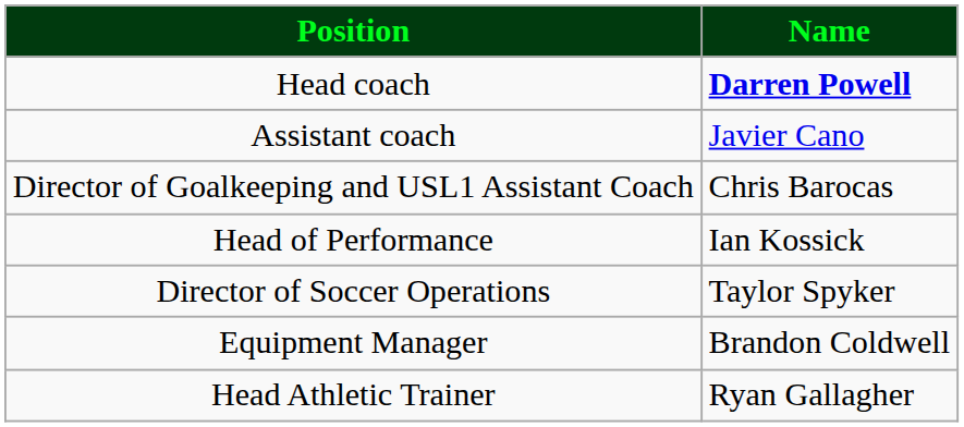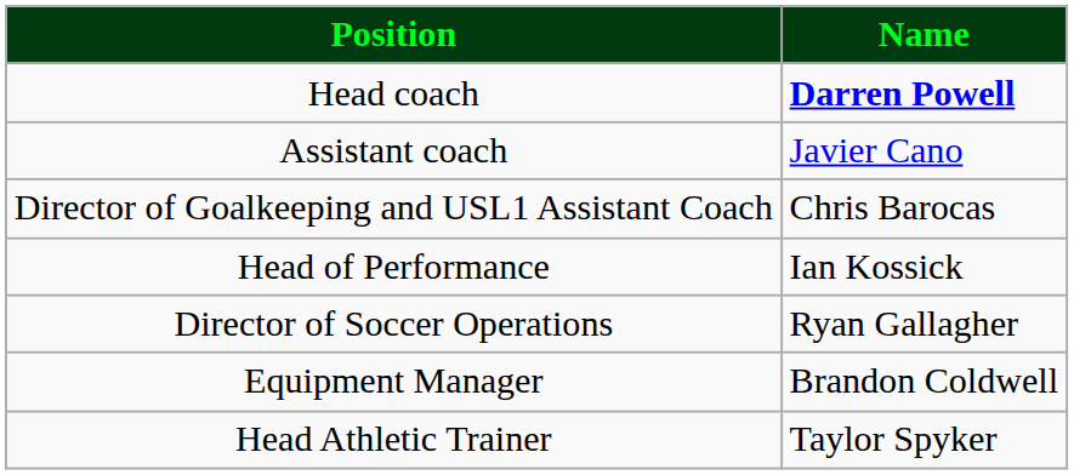 <table class="wikitable" style="text-align:center;">
 <tr>
 <th style="background:#003a0e; color:#00FE1E;"; border:2px solid #5FAFE4;>Position</th>
 <th style="background:#003a0e; color:#00FE1E;"; border:2px solid #5FAFE4;>Name</th>
 </tr>
 <tr>
 <td>Head coach</td>
 <td align=left><strong> <a href='#'>Darren Powell</a></strong></td>
 </tr>
 <tr>
 <td>Assistant coach</td>
 <td align=left> <a href='#'>Javier Cano</a></td>
 </tr>
 <tr>
 <td>Director of Goalkeeping and USL1 Assistant Coach</td>
 <td align=left> Chris Barocas</td>
 </tr>
 <tr>
 <td>Head of Performance</td>
 <td align=left> Ian Kossick</td>
 </tr>
 <tr>
 <td>Director of Soccer Operations</td>
-<td align=left> Taylor Spyker</td>
+<td align=left> Ryan Gallagher</td>
 </tr>
 <tr>
 <td>Equipment Manager</td>
 <td align=left> Brandon Coldwell</td>
 </tr>
 <tr>
 <td>Head Athletic Trainer</td>
-<td align=left> Ryan Gallagher</td>
+<td align=left> Taylor Spyker</td>
 </tr>
 </table>
